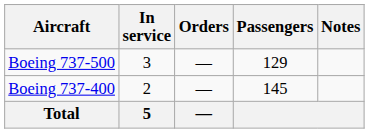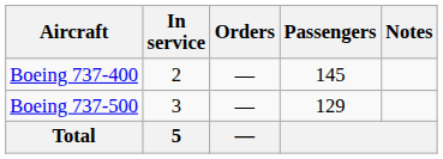 <table class="wikitable" style="margin:0.5em auto; text-align:center">
 <tr>
 <th>Aircraft</th>
 <th>In <br> service</th>
 <th>Orders</th>
 <th>Passengers</th>
 <th>Notes</th>
 </tr>
 <tr>
+<td><a href='#'>Boeing 737-400</a></td>
+<td>2</td>
+<td>—</td>
+<td>145</td>
+<td></td>
+</tr>
+<tr>
 <td><a href='#'>Boeing 737-500</a></td>
 <td>3</td>
 <td>—</td>
 <td>129</td>
-<td></td>
-</tr>
-<tr>
-<td><a href='#'>Boeing 737-400</a></td>
-<td>2</td>
-<td>—</td>
-<td>145</td>
 <td></td>
 </tr>
 <tr>
 <th>Total</th>
 <th>5</th>
 <th>—</th>
 <th colspan=2></th>
 </tr>
 </table>
